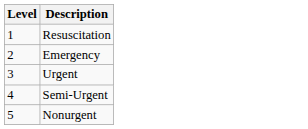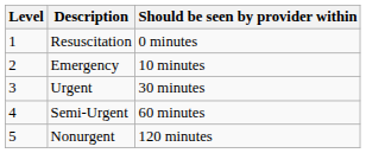 <table class="wikitable sortable">
 <tr>
 <th>Level</th>
 <th>Description</th>
+<th>Should be seen by provider within</th>
 </tr>
 <tr>
 <td>1</td>
 <td>Resuscitation</td>
+<td>0 minutes</td>
 </tr>
 <tr>
 <td>2</td>
 <td>Emergency</td>
+<td>10 minutes</td>
 </tr>
 <tr>
 <td>3</td>
 <td>Urgent</td>
+<td>30 minutes</td>
 </tr>
 <tr>
 <td>4</td>
 <td>Semi-Urgent</td>
+<td>60 minutes</td>
 </tr>
 <tr>
 <td>5</td>
 <td>Nonurgent</td>
+<td>120 minutes</td>
 </tr>
 </table>
